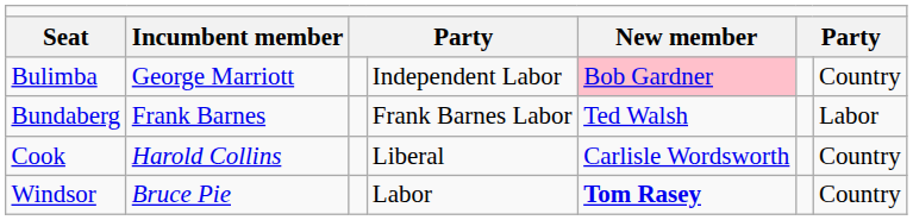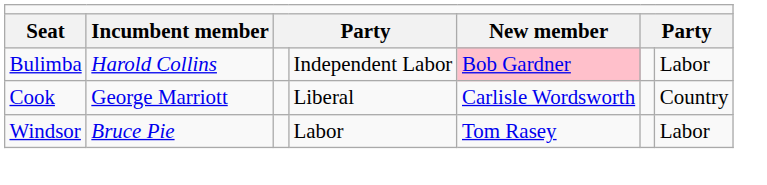 <table class="wikitable">
 <tr>
 <td colspan=7></td>
 </tr>
 <tr>
 <th>Seat</th>
 <th>Incumbent member</th>
 <th colspan=2>Party</th>
 <th>New member</th>
 <th colspan=2>Party</th>
 </tr>
 <tr>
 <td><a href='#'>Bulimba</a></td>
-<td><a href='#'>George Marriott</a></td>
+<td><em><a href='#'>Harold Collins</a></em></td>
 <td> </td>
 <td>Independent Labor</td>
 <td style="background: pink;"><a href='#'>Bob Gardner</a></td>
-<td> </td>
-<td>Country</td>
-</tr>
-<tr>
-<td><a href='#'>Bundaberg</a></td>
-<td><a href='#'>Frank Barnes</a></td>
-<td> </td>
-<td>Frank Barnes Labor</td>
-<td><a href='#'>Ted Walsh</a></td>
 <td> </td>
 <td>Labor</td>
 </tr>
 <tr>
 <td><a href='#'>Cook</a></td>
-<td><em><a href='#'>Harold Collins</a></em></td>
+<td><a href='#'>George Marriott</a></td>
 <td> </td>
 <td>Liberal</td>
 <td><a href='#'>Carlisle Wordsworth</a></td>
 <td> </td>
 <td>Country</td>
 </tr>
 <tr>
 <td><a href='#'>Windsor</a></td>
 <td><em><a href='#'>Bruce Pie</a></em></td>
 <td> </td>
 <td>Labor</td>
-<td><strong><a href='#'>Tom Rasey</a></strong></td>
+<td><a href='#'>Tom Rasey</a></td>
 <td> </td>
-<td>Country</td>
+<td>Labor</td>
 </tr>
 </table>
